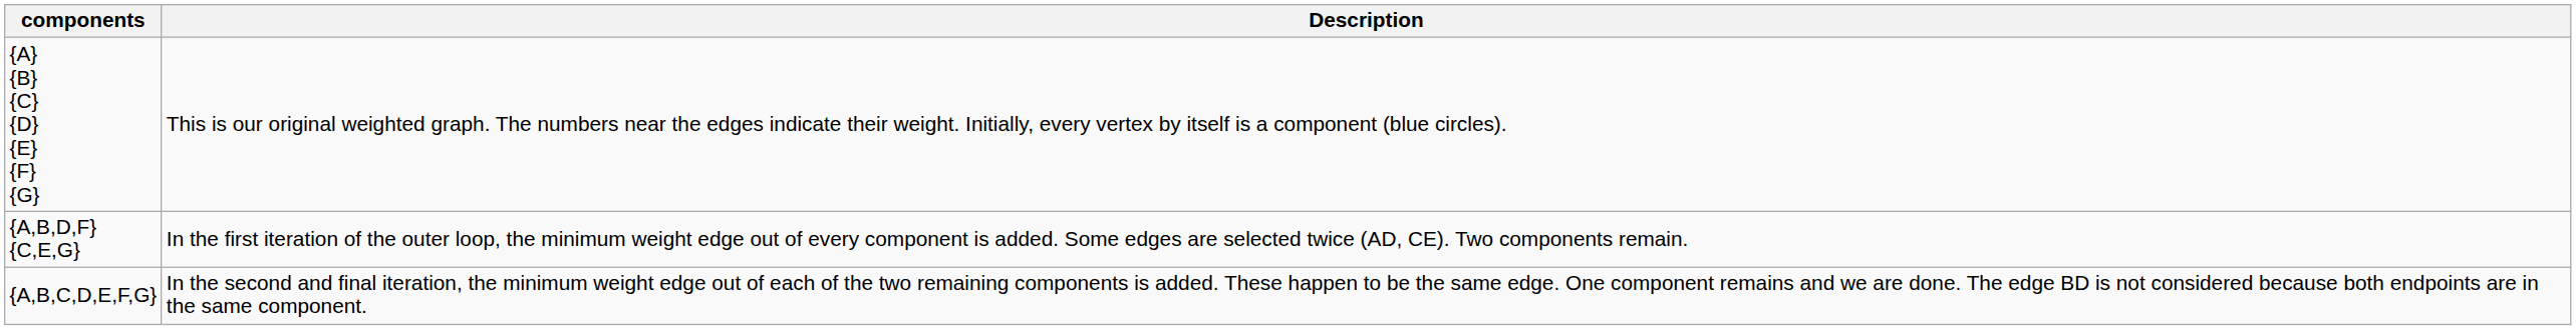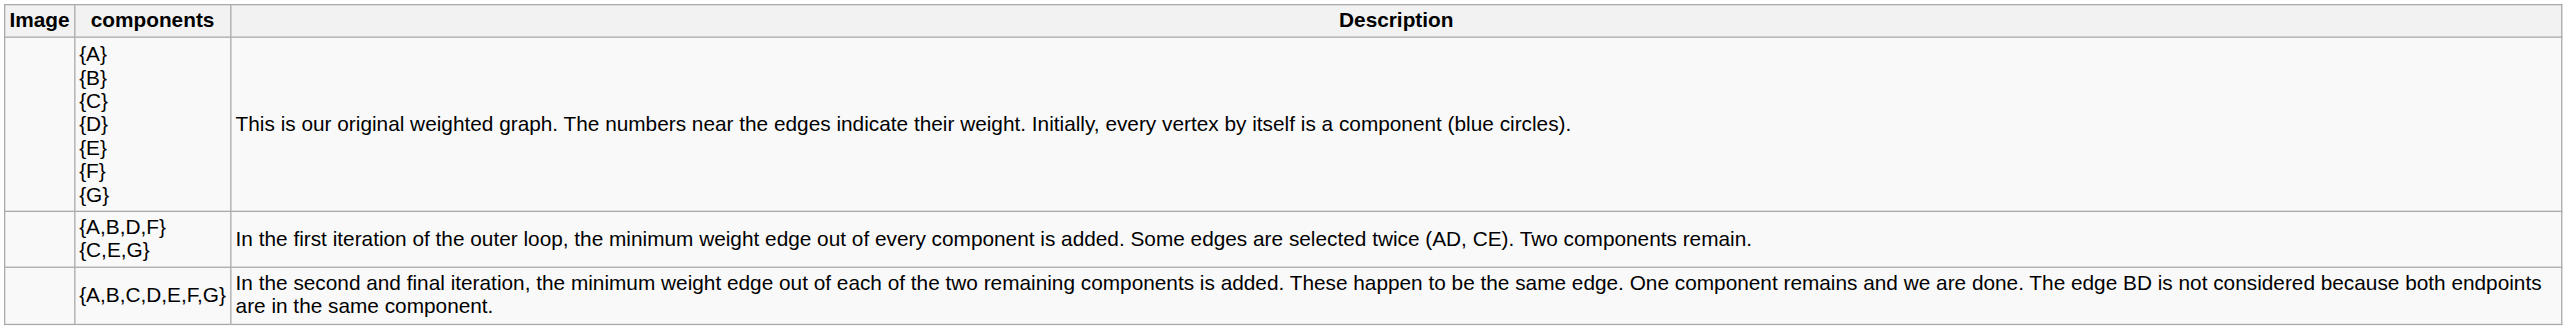 <table class="wikitable">
 <tr>
+<th>Image</th>
 <th width="100">components</th>
 <th>Description</th>
 </tr>
 <tr>
+<td></td>
 <td>{A}<br>{B}<br>{C}<br>{D}<br>{E}<br>{F}<br>{G}</td>
 <td>This is our original weighted graph. The numbers near the edges indicate their weight. Initially, every vertex by itself is a component (blue circles).</td>
 </tr>
 <tr>
+<td></td>
 <td>{A,B,D,F}<br>{C,E,G}</td>
 <td>In the first iteration of the outer loop, the minimum weight edge out of every component is added. Some edges are selected twice (AD, CE). Two components remain.</td>
 </tr>
 <tr>
+<td></td>
 <td>{A,B,C,D,E,F,G}</td>
 <td>In the second and final iteration, the minimum weight edge out of each of the two remaining components is added. These happen to be the same edge. One component remains and we are done. The edge BD is not considered because both endpoints are in the same component.</td>
 </tr>
 </table>
